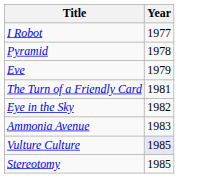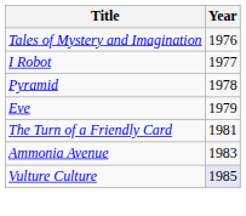 <table class="wikitable">
 <tr>
 <th>Title</th>
 <th>Year</th>
+</tr>
+<tr>
+<td><em><a href='#'>Tales of Mystery and Imagination</a></em></td>
+<td>1976</td>
 </tr>
 <tr>
 <td><em><a href='#'>I Robot</a></em></td>
 <td>1977</td>
 </tr>
 <tr>
 <td><em><a href='#'>Pyramid</a></em></td>
 <td>1978</td>
 </tr>
 <tr>
 <td><em><a href='#'>Eve</a></em></td>
 <td>1979</td>
 </tr>
 <tr>
 <td><em><a href='#'>The Turn of a Friendly Card</a></em></td>
 <td>1981</td>
 </tr>
 <tr>
-<td><em><a href='#'>Eye in the Sky</a></em></td>
-<td>1982</td>
-</tr>
-<tr>
 <td><em><a href='#'>Ammonia Avenue</a></em></td>
 <td>1983</td>
 </tr>
 <tr>
 <td><em><a href='#'>Vulture Culture</a></em></td>
 <td style="background: lavender;">1985</td>
 </tr>
-<tr>
-<td><em><a href='#'>Stereotomy</a></em></td>
-<td>1985</td>
-</tr>
 </table>
